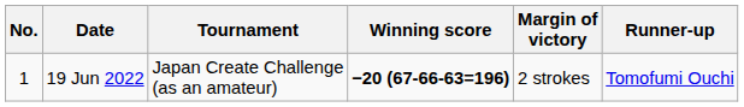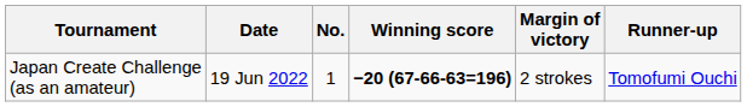 <table class="wikitable" style="font-size:95%;">
 <tr>
+<th>Tournament</th>
+<th>Date</th>
 <th>No.</th>
-<th>Date</th>
-<th>Tournament</th>
 <th>Winning score</th>
 <th>Margin of<br>victory</th>
 <th>Runner-up</th>
 </tr>
 <tr>
+<td>Japan Create Challenge<br>(as an amateur)</td>
+<td align=right>19 Jun <a href='#'>2022</a></td>
 <td align=center>1</td>
-<td align=right>19 Jun <a href='#'>2022</a></td>
-<td>Japan Create Challenge<br>(as an amateur)</td>
 <td><strong>−20 (67-66-63=196)</strong></td>
 <td>2 strokes</td>
 <td> <a href='#'>Tomofumi Ouchi</a></td>
 </tr>
 </table>
